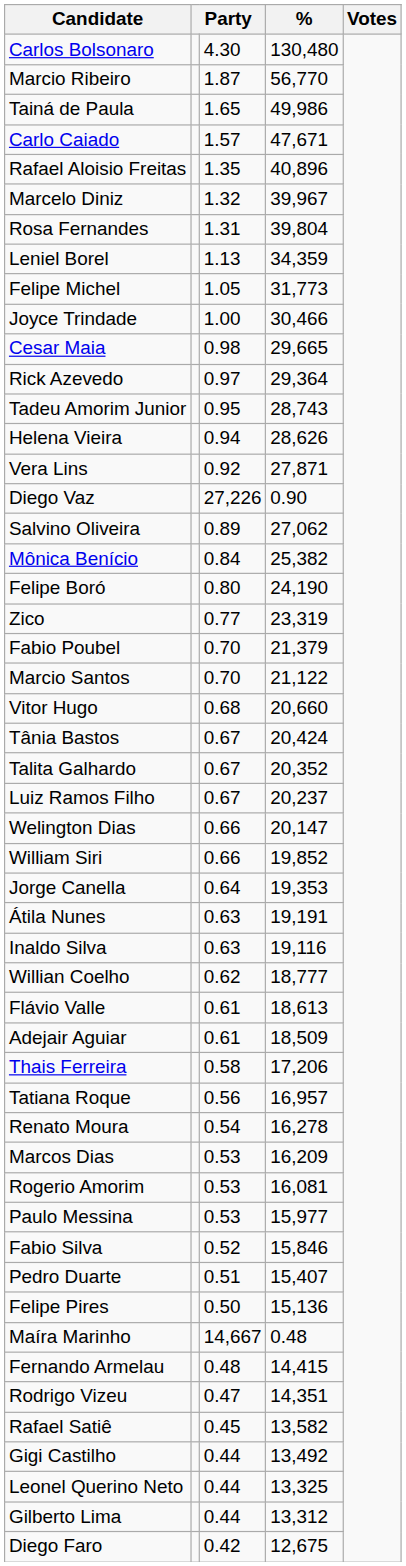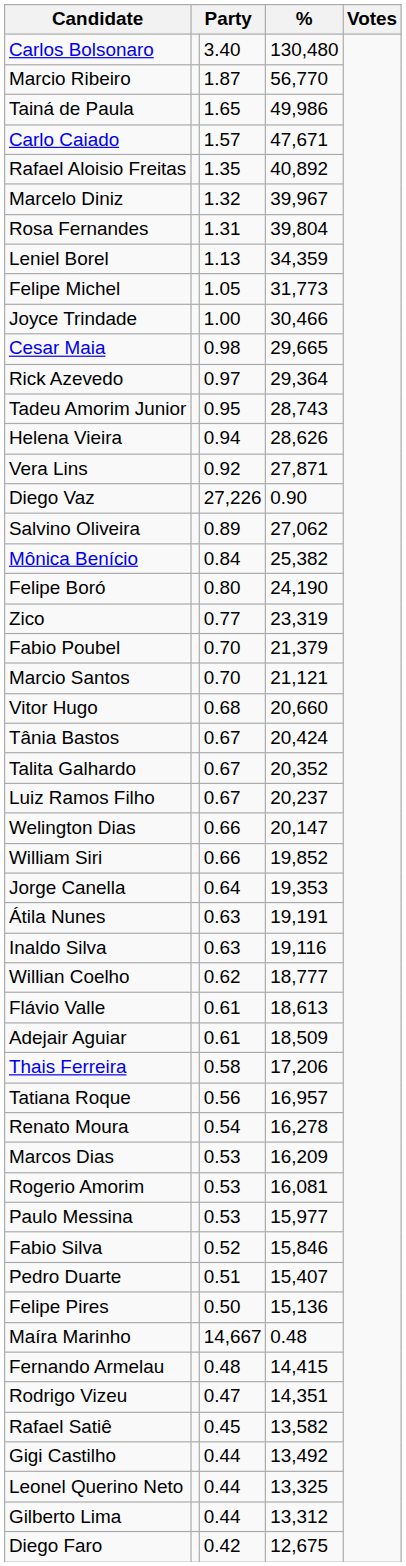 <table class="wikitable" class="wikitable sortable">
 <tr>
 <th>Candidate</th>
 <th colspan="2">Party</th>
 <th>%</th>
 <th>Votes</th>
 </tr>
 <tr>
 <td><a href='#'>Carlos Bolsonaro</a></td>
 <td></td>
-<td>4.30</td>
+<td>3.40</td>
 <td>130,480</td>
 </tr>
 <tr>
 <td>Marcio Ribeiro</td>
 <td></td>
 <td>1.87</td>
 <td>56,770</td>
 </tr>
 <tr>
 <td>Tainá de Paula</td>
 <td></td>
 <td>1.65</td>
 <td>49,986</td>
 </tr>
 <tr>
 <td><a href='#'>Carlo Caiado</a></td>
 <td></td>
 <td>1.57</td>
 <td>47,671</td>
 </tr>
 <tr>
 <td>Rafael Aloisio Freitas</td>
 <td></td>
 <td>1.35</td>
-<td>40,896</td>
+<td>40,892</td>
 </tr>
 <tr>
 <td>Marcelo Diniz</td>
 <td></td>
 <td>1.32</td>
 <td>39,967</td>
 </tr>
 <tr>
 <td>Rosa Fernandes</td>
 <td></td>
 <td>1.31</td>
 <td>39,804</td>
 </tr>
 <tr>
 <td>Leniel Borel</td>
 <td></td>
 <td>1.13</td>
 <td>34,359</td>
 </tr>
 <tr>
 <td>Felipe Michel</td>
 <td></td>
 <td>1.05</td>
 <td>31,773</td>
 </tr>
 <tr>
 <td>Joyce Trindade</td>
 <td></td>
 <td>1.00</td>
 <td>30,466</td>
 </tr>
 <tr>
 <td><a href='#'>Cesar Maia</a></td>
 <td></td>
 <td>0.98</td>
 <td>29,665</td>
 </tr>
 <tr>
 <td>Rick Azevedo</td>
 <td></td>
 <td>0.97</td>
 <td>29,364</td>
 </tr>
 <tr>
 <td>Tadeu Amorim Junior</td>
 <td></td>
 <td>0.95</td>
 <td>28,743</td>
 </tr>
 <tr>
 <td>Helena Vieira</td>
 <td></td>
 <td>0.94</td>
 <td>28,626</td>
 </tr>
 <tr>
 <td>Vera Lins</td>
 <td></td>
 <td>0.92</td>
 <td>27,871</td>
 </tr>
 <tr>
 <td>Diego Vaz</td>
 <td></td>
 <td>27,226</td>
 <td>0.90</td>
 </tr>
 <tr>
 <td>Salvino Oliveira</td>
 <td></td>
 <td>0.89</td>
 <td>27,062</td>
 </tr>
 <tr>
 <td><a href='#'>Mônica Benício</a></td>
 <td></td>
 <td>0.84</td>
 <td>25,382</td>
 </tr>
 <tr>
 <td>Felipe Boró</td>
 <td></td>
 <td>0.80</td>
 <td>24,190</td>
 </tr>
 <tr>
 <td>Zico</td>
 <td></td>
 <td>0.77</td>
 <td>23,319</td>
 </tr>
 <tr>
 <td>Fabio Poubel</td>
 <td></td>
 <td>0.70</td>
 <td>21,379</td>
 </tr>
 <tr>
 <td>Marcio Santos</td>
 <td></td>
 <td>0.70</td>
-<td>21,122</td>
+<td>21,121</td>
 </tr>
 <tr>
 <td>Vitor Hugo</td>
 <td></td>
 <td>0.68</td>
 <td>20,660</td>
 </tr>
 <tr>
 <td>Tânia Bastos</td>
 <td></td>
 <td>0.67</td>
 <td>20,424</td>
 </tr>
 <tr>
 <td>Talita Galhardo</td>
 <td></td>
 <td>0.67</td>
 <td>20,352</td>
 </tr>
 <tr>
 <td>Luiz Ramos Filho</td>
 <td></td>
 <td>0.67</td>
 <td>20,237</td>
 </tr>
 <tr>
 <td>Welington Dias</td>
 <td></td>
 <td>0.66</td>
 <td>20,147</td>
 </tr>
 <tr>
 <td>William Siri</td>
 <td></td>
 <td>0.66</td>
 <td>19,852</td>
 </tr>
 <tr>
 <td>Jorge Canella</td>
 <td></td>
 <td>0.64</td>
 <td>19,353</td>
 </tr>
 <tr>
 <td>Átila Nunes</td>
 <td></td>
 <td>0.63</td>
 <td>19,191</td>
 </tr>
 <tr>
 <td>Inaldo Silva</td>
 <td></td>
 <td>0.63</td>
 <td>19,116</td>
 </tr>
 <tr>
 <td>Willian Coelho</td>
 <td></td>
 <td>0.62</td>
 <td>18,777</td>
 </tr>
 <tr>
 <td>Flávio Valle</td>
 <td></td>
 <td>0.61</td>
 <td>18,613</td>
 </tr>
 <tr>
 <td>Adejair Aguiar</td>
 <td></td>
 <td>0.61</td>
 <td>18,509</td>
 </tr>
 <tr>
 <td><a href='#'>Thais Ferreira</a></td>
 <td></td>
 <td>0.58</td>
 <td>17,206</td>
 </tr>
 <tr>
 <td>Tatiana Roque</td>
 <td></td>
 <td>0.56</td>
 <td>16,957</td>
 </tr>
 <tr>
 <td>Renato Moura</td>
 <td></td>
 <td>0.54</td>
 <td>16,278</td>
 </tr>
 <tr>
 <td>Marcos Dias</td>
 <td></td>
 <td>0.53</td>
 <td>16,209</td>
 </tr>
 <tr>
 <td>Rogerio Amorim</td>
 <td></td>
 <td>0.53</td>
 <td>16,081</td>
 </tr>
 <tr>
 <td>Paulo Messina</td>
 <td></td>
 <td>0.53</td>
 <td>15,977</td>
 </tr>
 <tr>
 <td>Fabio Silva</td>
 <td></td>
 <td>0.52</td>
 <td>15,846</td>
 </tr>
 <tr>
 <td>Pedro Duarte</td>
 <td></td>
 <td>0.51</td>
 <td>15,407</td>
 </tr>
 <tr>
 <td>Felipe Pires</td>
 <td></td>
 <td>0.50</td>
 <td>15,136</td>
 </tr>
 <tr>
 <td>Maíra Marinho</td>
 <td></td>
 <td>14,667</td>
 <td>0.48</td>
 </tr>
 <tr>
 <td>Fernando Armelau</td>
 <td></td>
 <td>0.48</td>
 <td>14,415</td>
 </tr>
 <tr>
 <td>Rodrigo Vizeu</td>
 <td></td>
 <td>0.47</td>
 <td>14,351</td>
 </tr>
 <tr>
 <td>Rafael Satiê</td>
 <td></td>
 <td>0.45</td>
 <td>13,582</td>
 </tr>
 <tr>
 <td>Gigi Castilho</td>
 <td></td>
 <td>0.44</td>
 <td>13,492</td>
 </tr>
 <tr>
 <td>Leonel Querino Neto</td>
 <td></td>
 <td>0.44</td>
 <td>13,325</td>
 </tr>
 <tr>
 <td>Gilberto Lima</td>
 <td></td>
 <td>0.44</td>
 <td>13,312</td>
 </tr>
 <tr>
 <td>Diego Faro</td>
 <td></td>
 <td>0.42</td>
 <td>12,675</td>
 </tr>
 </table>
